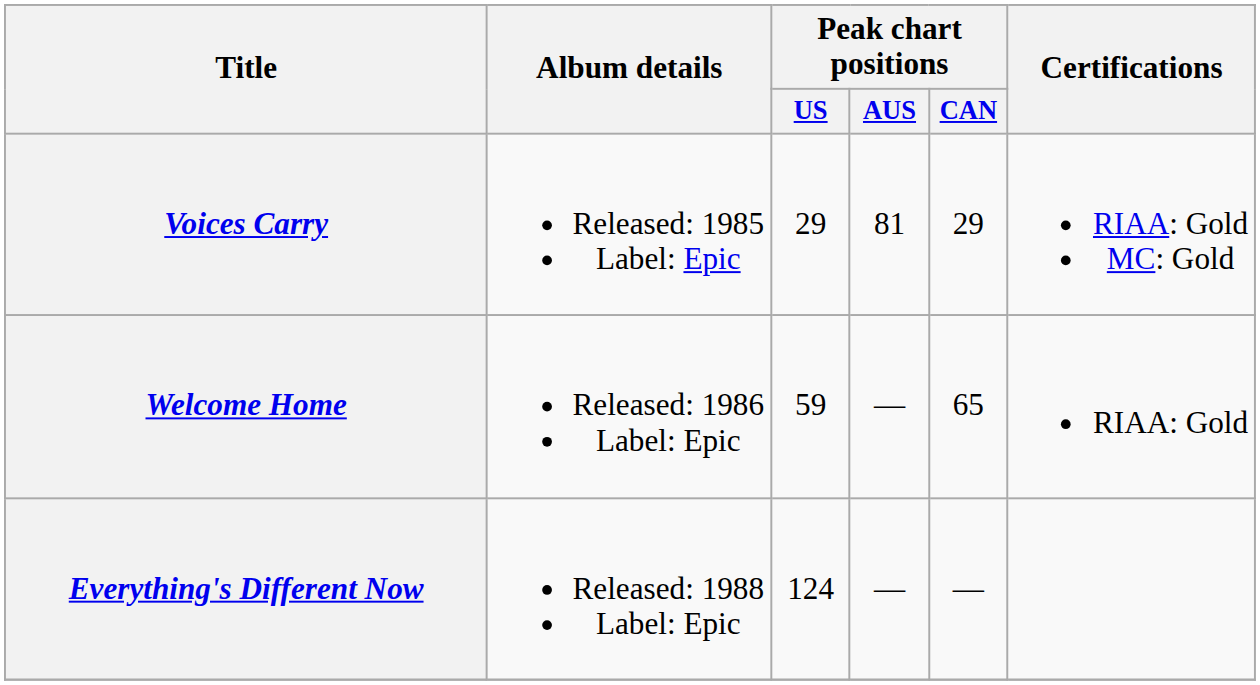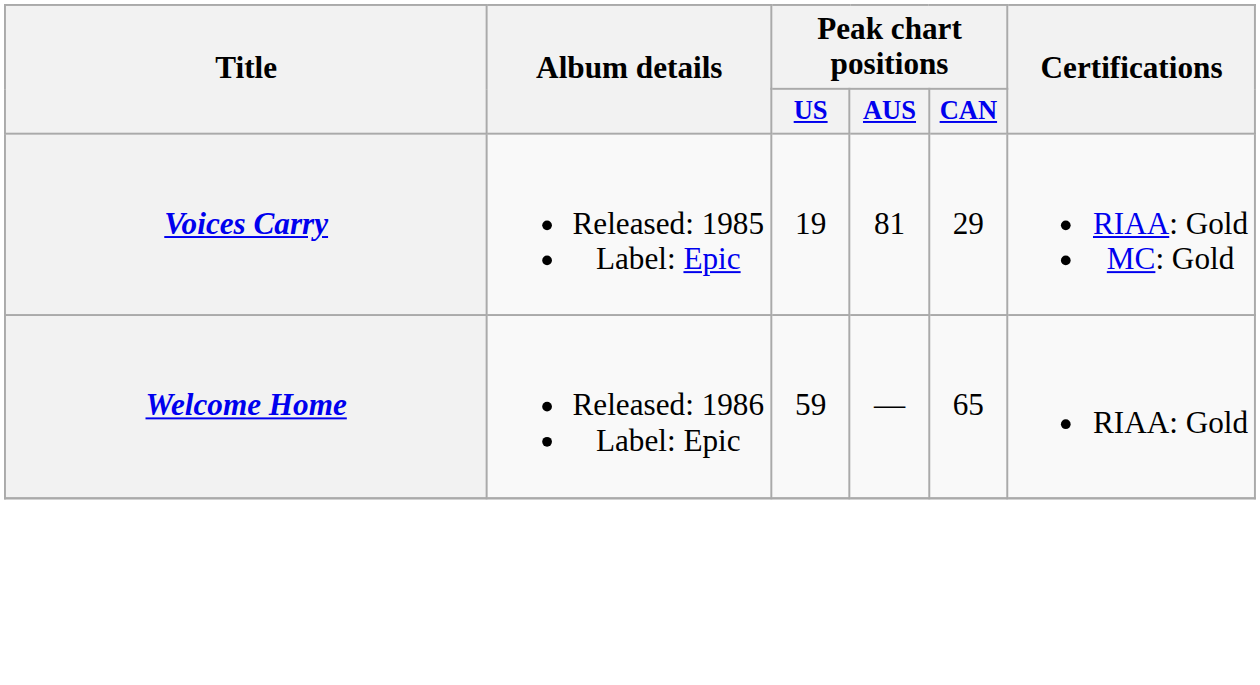 <table class="wikitable plainrowheaders" style="text-align:center;">
 <tr>
 <th rowspan="2" style="width:15em;">Title</th>
 <th rowspan="2">Album details</th>
 <th colspan="3">Peak chart positions</th>
 <th rowspan="2">Certifications</th>
 </tr>
 <tr>
 <th scope="col" style="width:2.5em;font-size:85%"><a href='#'>US</a><br></th>
 <th scope="col" style="width:2.5em;font-size:85%"><a href='#'>AUS</a><br></th>
 <th scope="col" style="width:2.5em;font-size:85%"><a href='#'>CAN</a><br></th>
 </tr>
 <tr>
 <th scope="row"><em><a href='#'>Voices Carry</a></em></th>
 <td><br><ul><li>Released: 1985</li><li>Label: <a href='#'>Epic</a></li></ul></td>
-<td>29</td>
+<td>19</td>
 <td>81</td>
 <td>29</td>
 <td><br><ul><li><a href='#'>RIAA</a>: Gold</li><li><a href='#'>MC</a>: Gold</li></ul></td>
 </tr>
 <tr>
 <th scope="row"><em><a href='#'>Welcome Home</a></em></th>
 <td><br><ul><li>Released: 1986</li><li>Label: Epic</li></ul></td>
 <td>59</td>
 <td>—</td>
 <td>65</td>
 <td><br><ul><li>RIAA: Gold</li></ul></td>
 </tr>
 <tr>
-<th scope="row"><em><a href='#'>Everything's Different Now</a></em></th>
-<td><br><ul><li>Released: 1988</li><li>Label: Epic</li></ul></td>
-<td>124</td>
-<td>—</td>
-<td>—</td>
-<td></td>
-</tr>
-<tr>
 </tr>
 </table>
